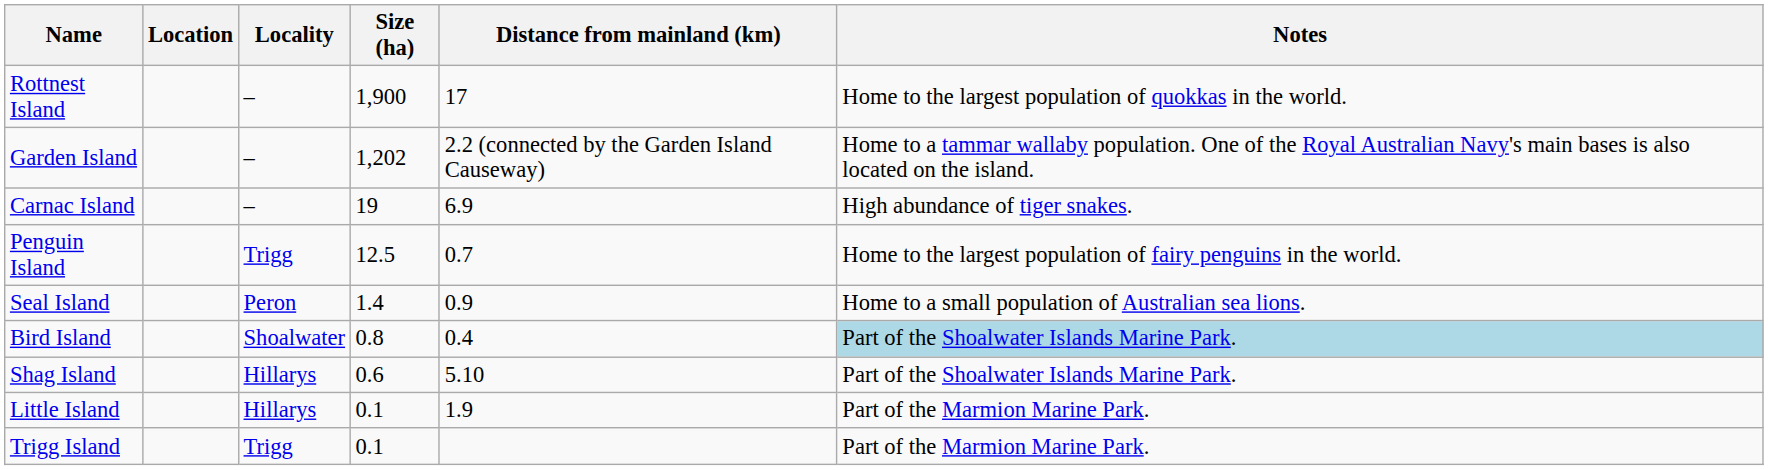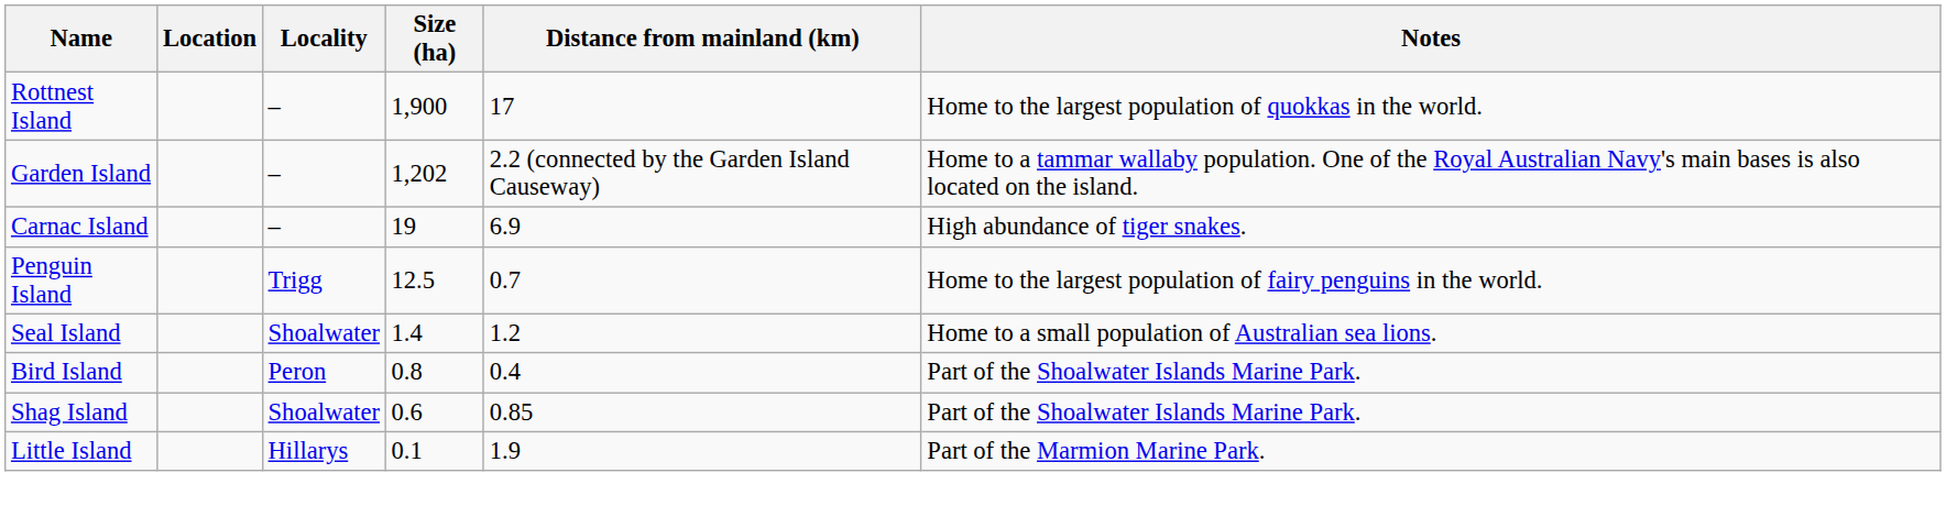 <table class="wikitable sortable">
 <tr>
 <th>Name</th>
 <th>Location</th>
 <th>Locality</th>
 <th>Size (ha)</th>
 <th>Distance from mainland (km)</th>
 <th>Notes</th>
 </tr>
 <tr>
 <td><a href='#'>Rottnest Island</a></td>
 <td></td>
 <td>–</td>
 <td>1,900</td>
 <td>17</td>
 <td>Home to the largest population of <a href='#'>quokkas</a> in the world.</td>
 </tr>
 <tr>
 <td><a href='#'>Garden Island</a></td>
 <td></td>
 <td>–</td>
 <td>1,202</td>
 <td>2.2 (connected by the Garden Island Causeway)</td>
 <td>Home to a <a href='#'>tammar wallaby</a> population. One of the <a href='#'>Royal Australian Navy</a>'s main bases is also located on the island.</td>
 </tr>
 <tr>
 <td><a href='#'>Carnac Island</a></td>
 <td></td>
 <td>–</td>
 <td>19</td>
 <td>6.9</td>
 <td>High abundance of <a href='#'>tiger snakes</a>.</td>
 </tr>
 <tr>
 <td><a href='#'>Penguin Island</a></td>
 <td></td>
 <td><a href='#'>Trigg</a></td>
 <td>12.5</td>
 <td>0.7</td>
 <td>Home to the largest population of <a href='#'>fairy penguins</a> in the world.</td>
 </tr>
 <tr>
 <td><a href='#'>Seal Island</a></td>
 <td></td>
-<td><a href='#'>Peron</a></td>
+<td><a href='#'>Shoalwater</a></td>
 <td>1.4</td>
-<td>0.9</td>
+<td>1.2</td>
 <td>Home to a small population of <a href='#'>Australian sea lions</a>.</td>
 </tr>
 <tr>
 <td><a href='#'>Bird Island</a></td>
 <td></td>
-<td><a href='#'>Shoalwater</a></td>
+<td><a href='#'>Peron</a></td>
 <td>0.8</td>
 <td>0.4</td>
-<td style="background: lightblue;">Part of the <a href='#'>Shoalwater Islands Marine Park</a>.</td>
+<td>Part of the <a href='#'>Shoalwater Islands Marine Park</a>.</td>
 </tr>
 <tr>
 <td><a href='#'>Shag Island</a></td>
 <td></td>
-<td><a href='#'>Hillarys</a></td>
+<td><a href='#'>Shoalwater</a></td>
 <td>0.6</td>
-<td>5.10</td>
+<td>0.85</td>
 <td>Part of the <a href='#'>Shoalwater Islands Marine Park</a>.</td>
 </tr>
 <tr>
 <td><a href='#'>Little Island</a></td>
 <td></td>
 <td><a href='#'>Hillarys</a></td>
 <td>0.1</td>
 <td>1.9</td>
 <td>Part of the <a href='#'>Marmion Marine Park</a>.</td>
 </tr>
-<tr>
-<td><a href='#'>Trigg Island</a></td>
-<td></td>
-<td><a href='#'>Trigg</a></td>
-<td>0.1</td>
-<td></td>
-<td>Part of the <a href='#'>Marmion Marine Park</a>.</td>
-</tr>
 </table>
